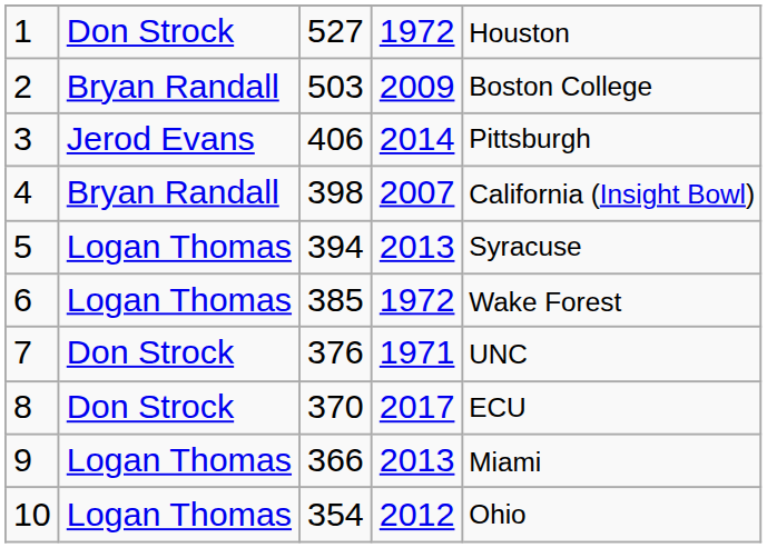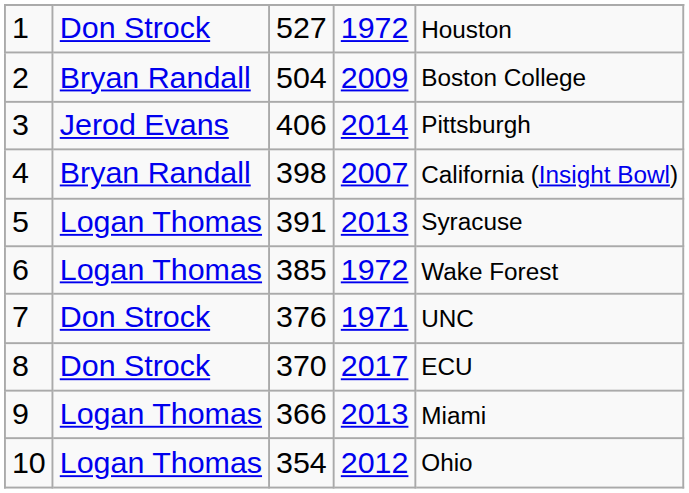 <table class="wikitable">
 <tr>
 </tr>
 <tr>
 <td>1</td>
 <td><a href='#'>Don Strock</a></td>
 <td>527</td>
 <td><a href='#'>1972</a></td>
 <td style="font-size:80%;">Houston</td>
 </tr>
 <tr>
 <td>2</td>
 <td><a href='#'>Bryan Randall</a></td>
-<td>503</td>
+<td>504</td>
 <td><a href='#'>2009</a></td>
 <td style="font-size:80%;">Boston College</td>
 </tr>
 <tr>
 <td>3</td>
 <td><a href='#'>Jerod Evans</a></td>
 <td>406</td>
 <td><a href='#'>2014</a></td>
 <td style="font-size:80%;">Pittsburgh</td>
 </tr>
 <tr>
 <td>4</td>
 <td><a href='#'>Bryan Randall</a></td>
 <td>398</td>
 <td><a href='#'>2007</a></td>
 <td style="font-size:80%;">California (<a href='#'>Insight Bowl</a>)</td>
 </tr>
 <tr>
 <td>5</td>
 <td><a href='#'>Logan Thomas</a></td>
-<td>394</td>
+<td>391</td>
 <td><a href='#'>2013</a></td>
 <td style="font-size:80%;">Syracuse</td>
 </tr>
 <tr>
 <td>6</td>
 <td><a href='#'>Logan Thomas</a></td>
 <td>385</td>
 <td><a href='#'>1972</a></td>
 <td style="font-size:80%;">Wake Forest</td>
 </tr>
 <tr>
 <td>7</td>
 <td><a href='#'>Don Strock</a></td>
 <td>376</td>
 <td><a href='#'>1971</a></td>
 <td style="font-size:80%;">UNC</td>
 </tr>
 <tr>
 <td>8</td>
 <td><a href='#'>Don Strock</a></td>
 <td>370</td>
 <td><a href='#'>2017</a></td>
 <td style="font-size:80%;">ECU</td>
 </tr>
 <tr>
 <td>9</td>
 <td><a href='#'>Logan Thomas</a></td>
 <td>366</td>
 <td><a href='#'>2013</a></td>
 <td style="font-size:80%;">Miami</td>
 </tr>
 <tr>
 <td>10</td>
 <td><a href='#'>Logan Thomas</a></td>
 <td>354</td>
 <td><a href='#'>2012</a></td>
 <td style="font-size:80%;">Ohio</td>
 </tr>
 </table>
